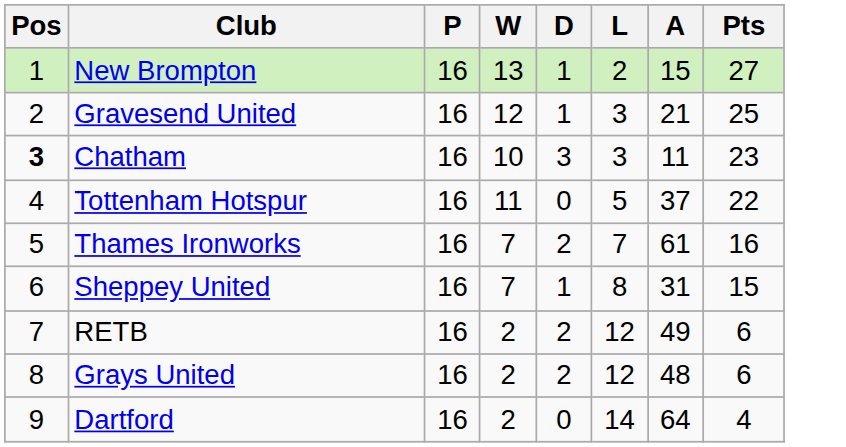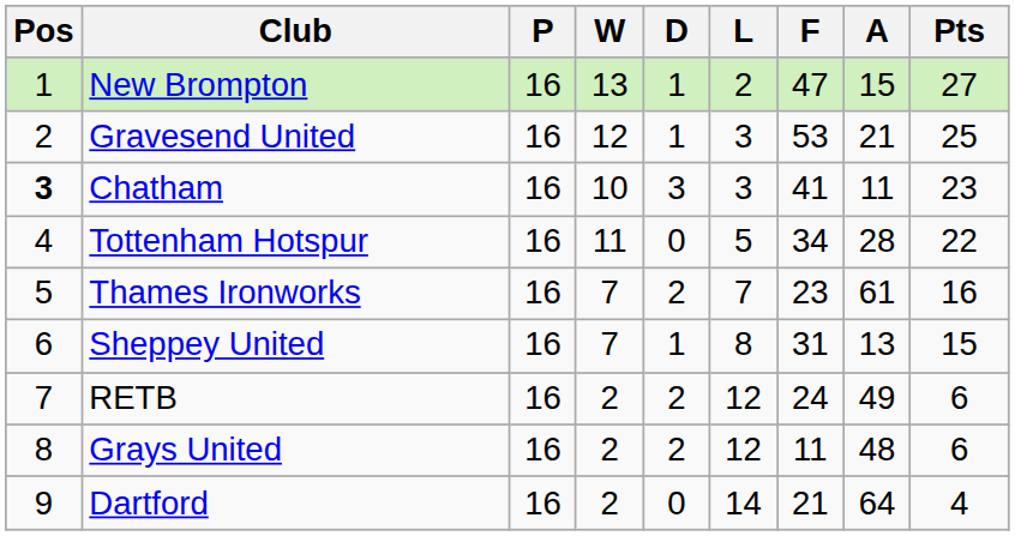 <table class="wikitable" style="text-align:center">
 <tr>
 <th width="25">Pos</th>
 <th width="200">Club</th>
 <th width="25">P</th>
 <th width="25">W</th>
 <th width="25">D</th>
 <th width="25">L</th>
+<th width="25">F</th>
 <th width="25">A</th>
 <th width="40">Pts</th>
 </tr>
 <tr style="background:#D0F0C0;">
 <td>1</td>
 <td align="left"><a href='#'>New Brompton</a></td>
 <td>16</td>
 <td>13</td>
 <td>1</td>
 <td>2</td>
+<td>47</td>
 <td>15</td>
 <td>27</td>
 </tr>
 <tr>
 <td>2</td>
 <td align="left"><a href='#'>Gravesend United</a></td>
 <td>16</td>
 <td>12</td>
 <td>1</td>
 <td>3</td>
+<td>53</td>
 <td>21</td>
 <td>25</td>
 </tr>
 <tr>
 <td><strong>3</strong></td>
 <td align="left"><a href='#'>Chatham</a></td>
 <td>16</td>
 <td>10</td>
 <td>3</td>
 <td>3</td>
+<td>41</td>
 <td>11</td>
 <td>23</td>
 </tr>
 <tr>
 <td>4</td>
 <td align="left"><a href='#'>Tottenham Hotspur</a></td>
 <td>16</td>
 <td>11</td>
 <td>0</td>
 <td>5</td>
-<td>37</td>
+<td>34</td>
+<td>28</td>
 <td>22</td>
 </tr>
 <tr>
 <td>5</td>
 <td align="left"><a href='#'>Thames Ironworks</a></td>
 <td>16</td>
 <td>7</td>
 <td>2</td>
 <td>7</td>
+<td>23</td>
 <td>61</td>
 <td>16</td>
 </tr>
 <tr>
 <td>6</td>
 <td align="left"><a href='#'>Sheppey United</a></td>
 <td>16</td>
 <td>7</td>
 <td>1</td>
 <td>8</td>
 <td>31</td>
+<td>13</td>
 <td>15</td>
 </tr>
 <tr>
 <td>7</td>
 <td align="left">RETB</td>
 <td>16</td>
 <td>2</td>
 <td>2</td>
 <td>12</td>
+<td>24</td>
 <td>49</td>
 <td>6</td>
 </tr>
 <tr>
 <td>8</td>
 <td align="left"><a href='#'>Grays United</a></td>
 <td>16</td>
 <td>2</td>
 <td>2</td>
 <td>12</td>
+<td>11</td>
 <td>48</td>
 <td>6</td>
 </tr>
 <tr>
 <td>9</td>
 <td align="left"><a href='#'>Dartford</a></td>
 <td>16</td>
 <td>2</td>
 <td>0</td>
 <td>14</td>
+<td>21</td>
 <td>64</td>
 <td>4</td>
 </tr>
 </table>
